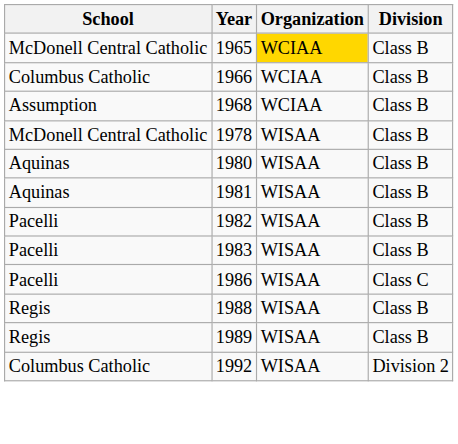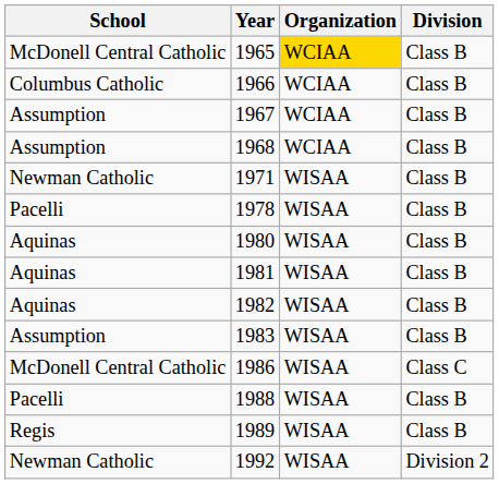 <table class="wikitable">
 <tr>
 <th>School</th>
 <th>Year</th>
 <th>Organization</th>
 <th>Division</th>
 </tr>
 <tr>
 <td>McDonell Central Catholic</td>
 <td>1965</td>
 <td style="background: gold;">WCIAA</td>
 <td>Class B</td>
 </tr>
 <tr>
 <td>Columbus Catholic</td>
 <td>1966</td>
 <td>WCIAA</td>
 <td>Class B</td>
 </tr>
 <tr>
 <td>Assumption</td>
+<td>1967</td>
+<td>WCIAA</td>
+<td>Class B</td>
+</tr>
+<tr>
+<td>Assumption</td>
 <td>1968</td>
 <td>WCIAA</td>
 <td>Class B</td>
 </tr>
 <tr>
-<td>McDonell Central Catholic</td>
+<td>Newman Catholic</td>
+<td>1971</td>
+<td>WISAA</td>
+<td>Class B</td>
+</tr>
+<tr>
+<td>Pacelli</td>
 <td>1978</td>
 <td>WISAA</td>
 <td>Class B</td>
 </tr>
 <tr>
 <td>Aquinas</td>
 <td>1980</td>
 <td>WISAA</td>
 <td>Class B</td>
 </tr>
 <tr>
 <td>Aquinas</td>
 <td>1981</td>
 <td>WISAA</td>
 <td>Class B</td>
 </tr>
 <tr>
-<td>Pacelli</td>
+<td>Aquinas</td>
 <td>1982</td>
 <td>WISAA</td>
 <td>Class B</td>
 </tr>
 <tr>
-<td>Pacelli</td>
+<td>Assumption</td>
 <td>1983</td>
 <td>WISAA</td>
 <td>Class B</td>
 </tr>
 <tr>
-<td>Pacelli</td>
+<td>McDonell Central Catholic</td>
 <td>1986</td>
 <td>WISAA</td>
 <td>Class C</td>
 </tr>
 <tr>
-<td>Regis</td>
+<td>Pacelli</td>
 <td>1988</td>
 <td>WISAA</td>
 <td>Class B</td>
 </tr>
 <tr>
 <td>Regis</td>
 <td>1989</td>
 <td>WISAA</td>
 <td>Class B</td>
 </tr>
 <tr>
-<td>Columbus Catholic</td>
+<td>Newman Catholic</td>
 <td>1992</td>
 <td>WISAA</td>
 <td>Division 2</td>
 </tr>
 </table>
